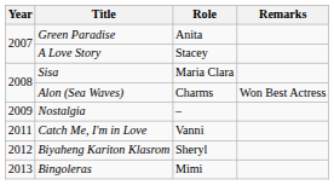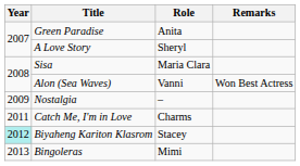 <table class="wikitable sortable">
 <tr>
 <th>Year</th>
 <th>Title</th>
 <th>Role</th>
 <th>Remarks</th>
 </tr>
 <tr>
 <td rowspan="2">2007</td>
 <td><em>Green Paradise</em></td>
 <td>Anita</td>
 <td></td>
 </tr>
 <tr>
 <td><em>A Love Story</em></td>
-<td>Stacey</td>
+<td>Sheryl</td>
 <td></td>
 </tr>
 <tr>
 <td rowspan="2">2008</td>
 <td><em>Sisa</em></td>
 <td>Maria Clara</td>
 <td></td>
 </tr>
 <tr>
 <td><em>Alon (Sea Waves)</em></td>
-<td>Charms</td>
+<td>Vanni</td>
 <td>Won Best Actress</td>
 </tr>
 <tr>
 <td>2009</td>
 <td><em>Nostalgia</em></td>
 <td>–</td>
 <td></td>
 </tr>
 <tr>
 <td>2011</td>
 <td><em>Catch Me, I'm in Love</em></td>
-<td>Vanni</td>
+<td>Charms</td>
 <td></td>
 </tr>
 <tr>
-<td>2012</td>
+<td style="background: paleturquoise;">2012</td>
 <td><em>Biyaheng Kariton Klasrom</em></td>
-<td>Sheryl</td>
+<td>Stacey</td>
 <td></td>
 </tr>
 <tr>
 <td>2013</td>
 <td><em>Bingoleras</em></td>
 <td>Mimi</td>
 <td></td>
 </tr>
 </table>
